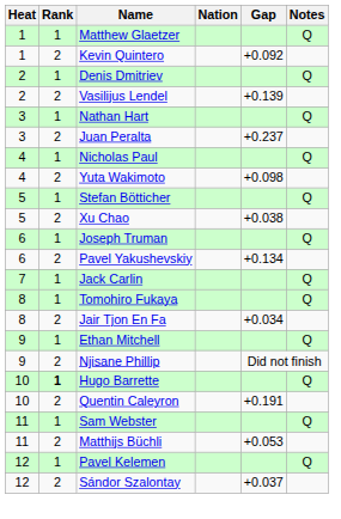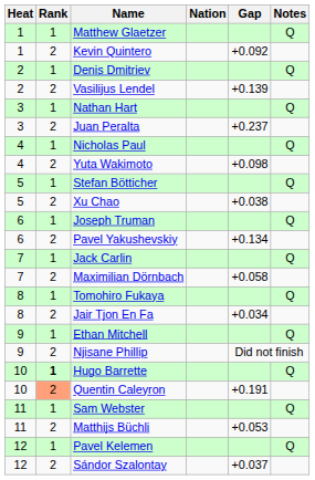 <table class="wikitable sortable" style="text-align:center">
 <tr>
 <th>Heat</th>
 <th>Rank</th>
 <th>Name</th>
 <th>Nation</th>
 <th>Gap</th>
 <th>Notes</th>
 </tr>
 <tr bgcolor=ccffcc>
 <td>1</td>
 <td>1</td>
 <td align=left><a href='#'>Matthew Glaetzer</a></td>
 <td align=left></td>
 <td></td>
 <td>Q</td>
 </tr>
 <tr>
 <td>1</td>
 <td>2</td>
 <td align=left><a href='#'>Kevin Quintero</a></td>
 <td align=left></td>
 <td>+0.092</td>
 <td></td>
 </tr>
 <tr bgcolor=ccffcc>
 <td>2</td>
 <td>1</td>
 <td align=left><a href='#'>Denis Dmitriev</a></td>
 <td align=left></td>
 <td></td>
 <td>Q</td>
 </tr>
 <tr>
 <td>2</td>
 <td>2</td>
 <td align=left><a href='#'>Vasilijus Lendel</a></td>
 <td align=left></td>
 <td>+0.139</td>
 <td></td>
 </tr>
 <tr bgcolor=ccffcc>
 <td>3</td>
 <td>1</td>
 <td align=left><a href='#'>Nathan Hart</a></td>
 <td align=left></td>
 <td></td>
 <td>Q</td>
 </tr>
 <tr>
 <td>3</td>
 <td>2</td>
 <td align=left><a href='#'>Juan Peralta</a></td>
 <td align=left></td>
 <td>+0.237</td>
 <td></td>
 </tr>
 <tr bgcolor=ccffcc>
 <td>4</td>
 <td>1</td>
 <td align=left><a href='#'>Nicholas Paul</a></td>
 <td align=left></td>
 <td></td>
 <td>Q</td>
 </tr>
 <tr>
 <td>4</td>
 <td>2</td>
 <td align=left><a href='#'>Yuta Wakimoto</a></td>
 <td align=left></td>
 <td>+0.098</td>
 <td></td>
 </tr>
 <tr bgcolor=ccffcc>
 <td>5</td>
 <td>1</td>
 <td align=left><a href='#'>Stefan Bötticher</a></td>
 <td align=left></td>
 <td></td>
 <td>Q</td>
 </tr>
 <tr>
 <td>5</td>
 <td>2</td>
 <td align=left><a href='#'>Xu Chao</a></td>
 <td align=left></td>
 <td>+0.038</td>
 <td></td>
 </tr>
 <tr bgcolor=ccffcc>
 <td>6</td>
 <td>1</td>
 <td align=left><a href='#'>Joseph Truman</a></td>
 <td align=left></td>
 <td></td>
 <td>Q</td>
 </tr>
 <tr>
 <td>6</td>
 <td>2</td>
 <td align=left><a href='#'>Pavel Yakushevskiy</a></td>
 <td align=left></td>
 <td>+0.134</td>
 <td></td>
 </tr>
 <tr bgcolor=ccffcc>
 <td>7</td>
 <td>1</td>
 <td align=left><a href='#'>Jack Carlin</a></td>
 <td align=left></td>
 <td></td>
 <td>Q</td>
 </tr>
+<tr>
+<td>7</td>
+<td>2</td>
+<td align=left><a href='#'>Maximilian Dörnbach</a></td>
+<td align=left></td>
+<td>+0.058</td>
+<td></td>
+</tr>
 <tr bgcolor=ccffcc>
 <td>8</td>
 <td>1</td>
 <td align=left><a href='#'>Tomohiro Fukaya</a></td>
 <td align=left></td>
 <td></td>
 <td>Q</td>
 </tr>
 <tr>
 <td>8</td>
 <td>2</td>
 <td align=left><a href='#'>Jair Tjon En Fa</a></td>
 <td align=left></td>
 <td>+0.034</td>
 <td></td>
 </tr>
 <tr bgcolor=ccffcc>
 <td>9</td>
 <td>1</td>
 <td align=left><a href='#'>Ethan Mitchell</a></td>
 <td align=left></td>
 <td></td>
 <td>Q</td>
 </tr>
 <tr>
 <td>9</td>
 <td>2</td>
 <td align=left><a href='#'>Njisane Phillip</a></td>
 <td align=left></td>
 <td colspan=2>Did not finish</td>
 </tr>
 <tr bgcolor=ccffcc>
 <td>10</td>
 <td><strong>1</strong></td>
 <td align=left><a href='#'>Hugo Barrette</a></td>
 <td align=left></td>
 <td></td>
 <td>Q</td>
 </tr>
 <tr>
 <td>10</td>
-<td>2</td>
+<td style="background: lightsalmon;">2</td>
 <td align=left><a href='#'>Quentin Caleyron</a></td>
 <td align=left></td>
 <td>+0.191</td>
 <td></td>
 </tr>
 <tr bgcolor=ccffcc>
 <td>11</td>
 <td>1</td>
 <td align=left><a href='#'>Sam Webster</a></td>
 <td align=left></td>
 <td></td>
 <td>Q</td>
 </tr>
 <tr>
 <td>11</td>
 <td>2</td>
 <td align=left><a href='#'>Matthijs Büchli</a></td>
 <td align=left></td>
 <td>+0.053</td>
 <td></td>
 </tr>
 <tr bgcolor=ccffcc>
 <td>12</td>
 <td>1</td>
 <td align=left><a href='#'>Pavel Kelemen</a></td>
 <td align=left></td>
 <td></td>
 <td>Q</td>
 </tr>
 <tr>
 <td>12</td>
 <td>2</td>
 <td align=left><a href='#'>Sándor Szalontay</a></td>
 <td align=left></td>
 <td>+0.037</td>
 <td></td>
 </tr>
 </table>
